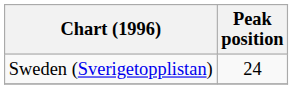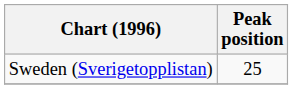 <table class="wikitable">
 <tr>
 <th>Chart (1996)</th>
 <th>Peak<br>position</th>
 </tr>
 <tr>
 <td>Sweden (<a href='#'>Sverigetopplistan</a>)</td>
-<td align="center">24</td>
+<td align="center">25</td>
 </tr>
 <tr>
 </tr>
 </table>
